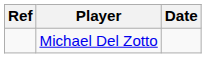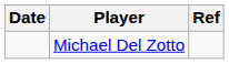 <table class="wikitable">
 <tr>
+<th>Date</th>
+<th>Player</th>
 <th>Ref</th>
-<th>Player</th>
-<th>Date</th>
 </tr>
 <tr>
 <td></td>
 <td><a href='#'>Michael Del Zotto</a></td>
 <td></td>
 </tr>
 </table>
